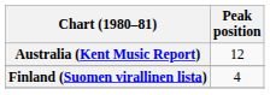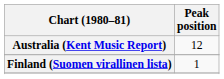 <table class="wikitable sortable plainrowheaders" style="text-align:center">
 <tr>
 <th>Chart (1980–81)</th>
 <th>Peak<br>position</th>
 </tr>
 <tr>
 <th scope="row">Australia (<a href='#'>Kent Music Report</a>)</th>
 <td>12</td>
 </tr>
 <tr>
 </tr>
 <tr>
 <th scope="row">Finland (<a href='#'>Suomen virallinen lista</a>)</th>
-<td>4</td>
+<td>1</td>
 </tr>
 <tr>
 </tr>
 <tr>
 </tr>
 <tr>
 </tr>
 <tr>
 </tr>
 </table>
